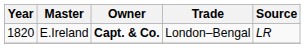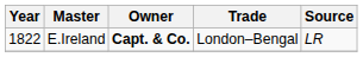 <table class=" wikitable">
 <tr>
 <th>Year</th>
 <th>Master</th>
 <th>Owner</th>
 <th>Trade</th>
 <th>Source</th>
 </tr>
 <tr>
-<td>1820</td>
+<td>1822</td>
 <td>E.Ireland</td>
 <td><strong>Capt. & Co.</strong></td>
 <td>London–Bengal</td>
 <td><em>LR</em></td>
 </tr>
 <tr>
 </tr>
 </table>
